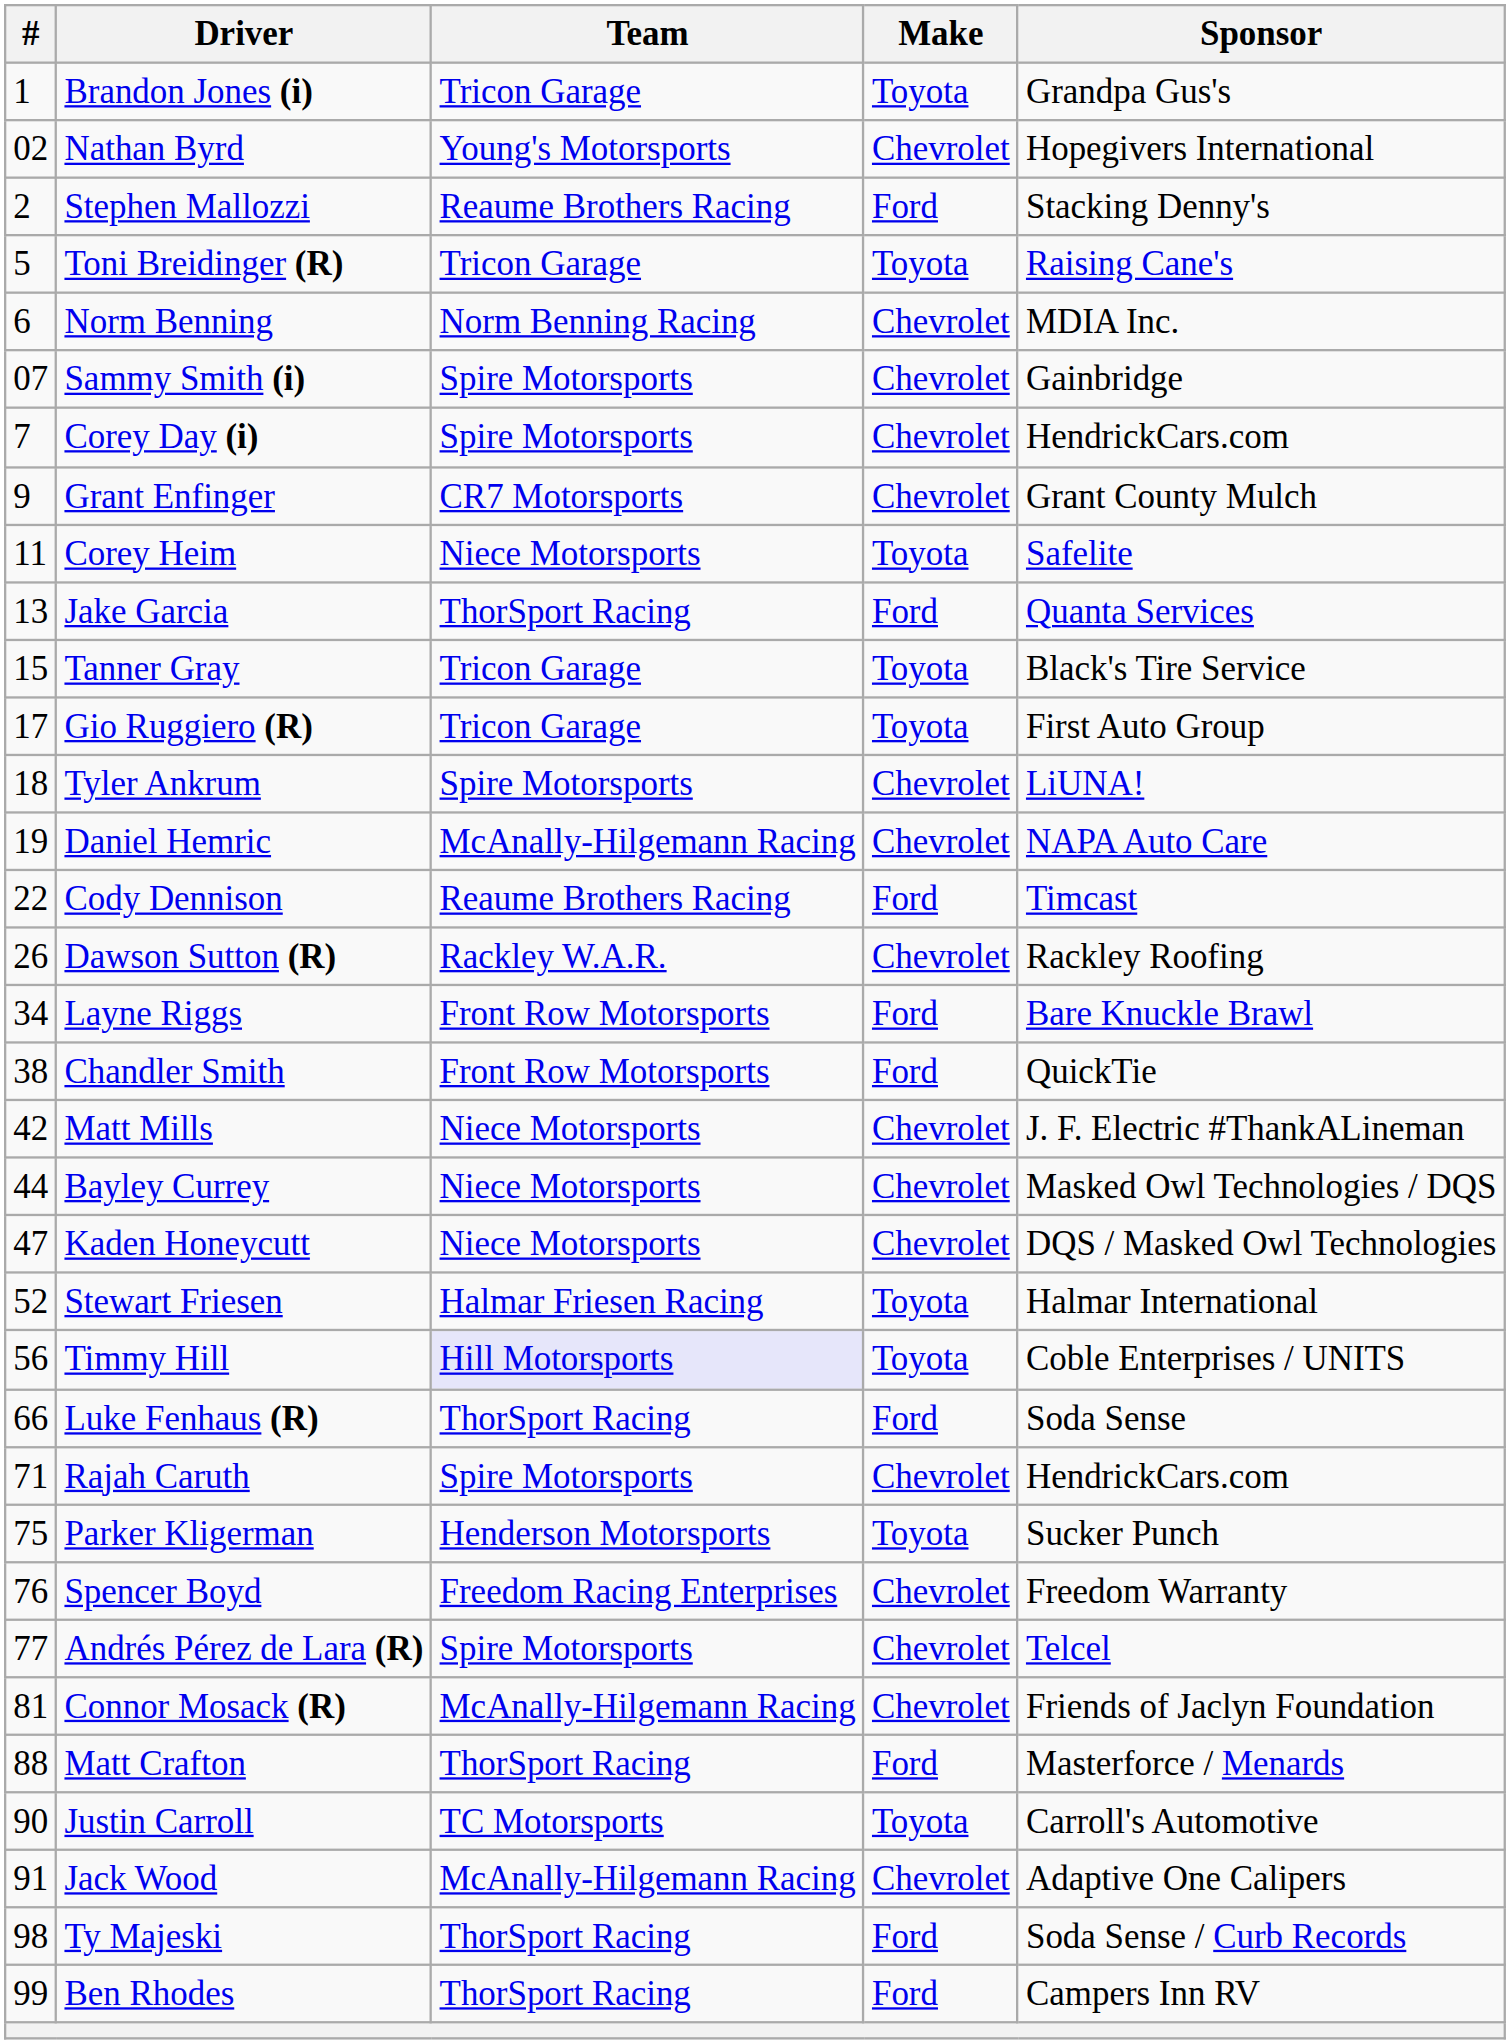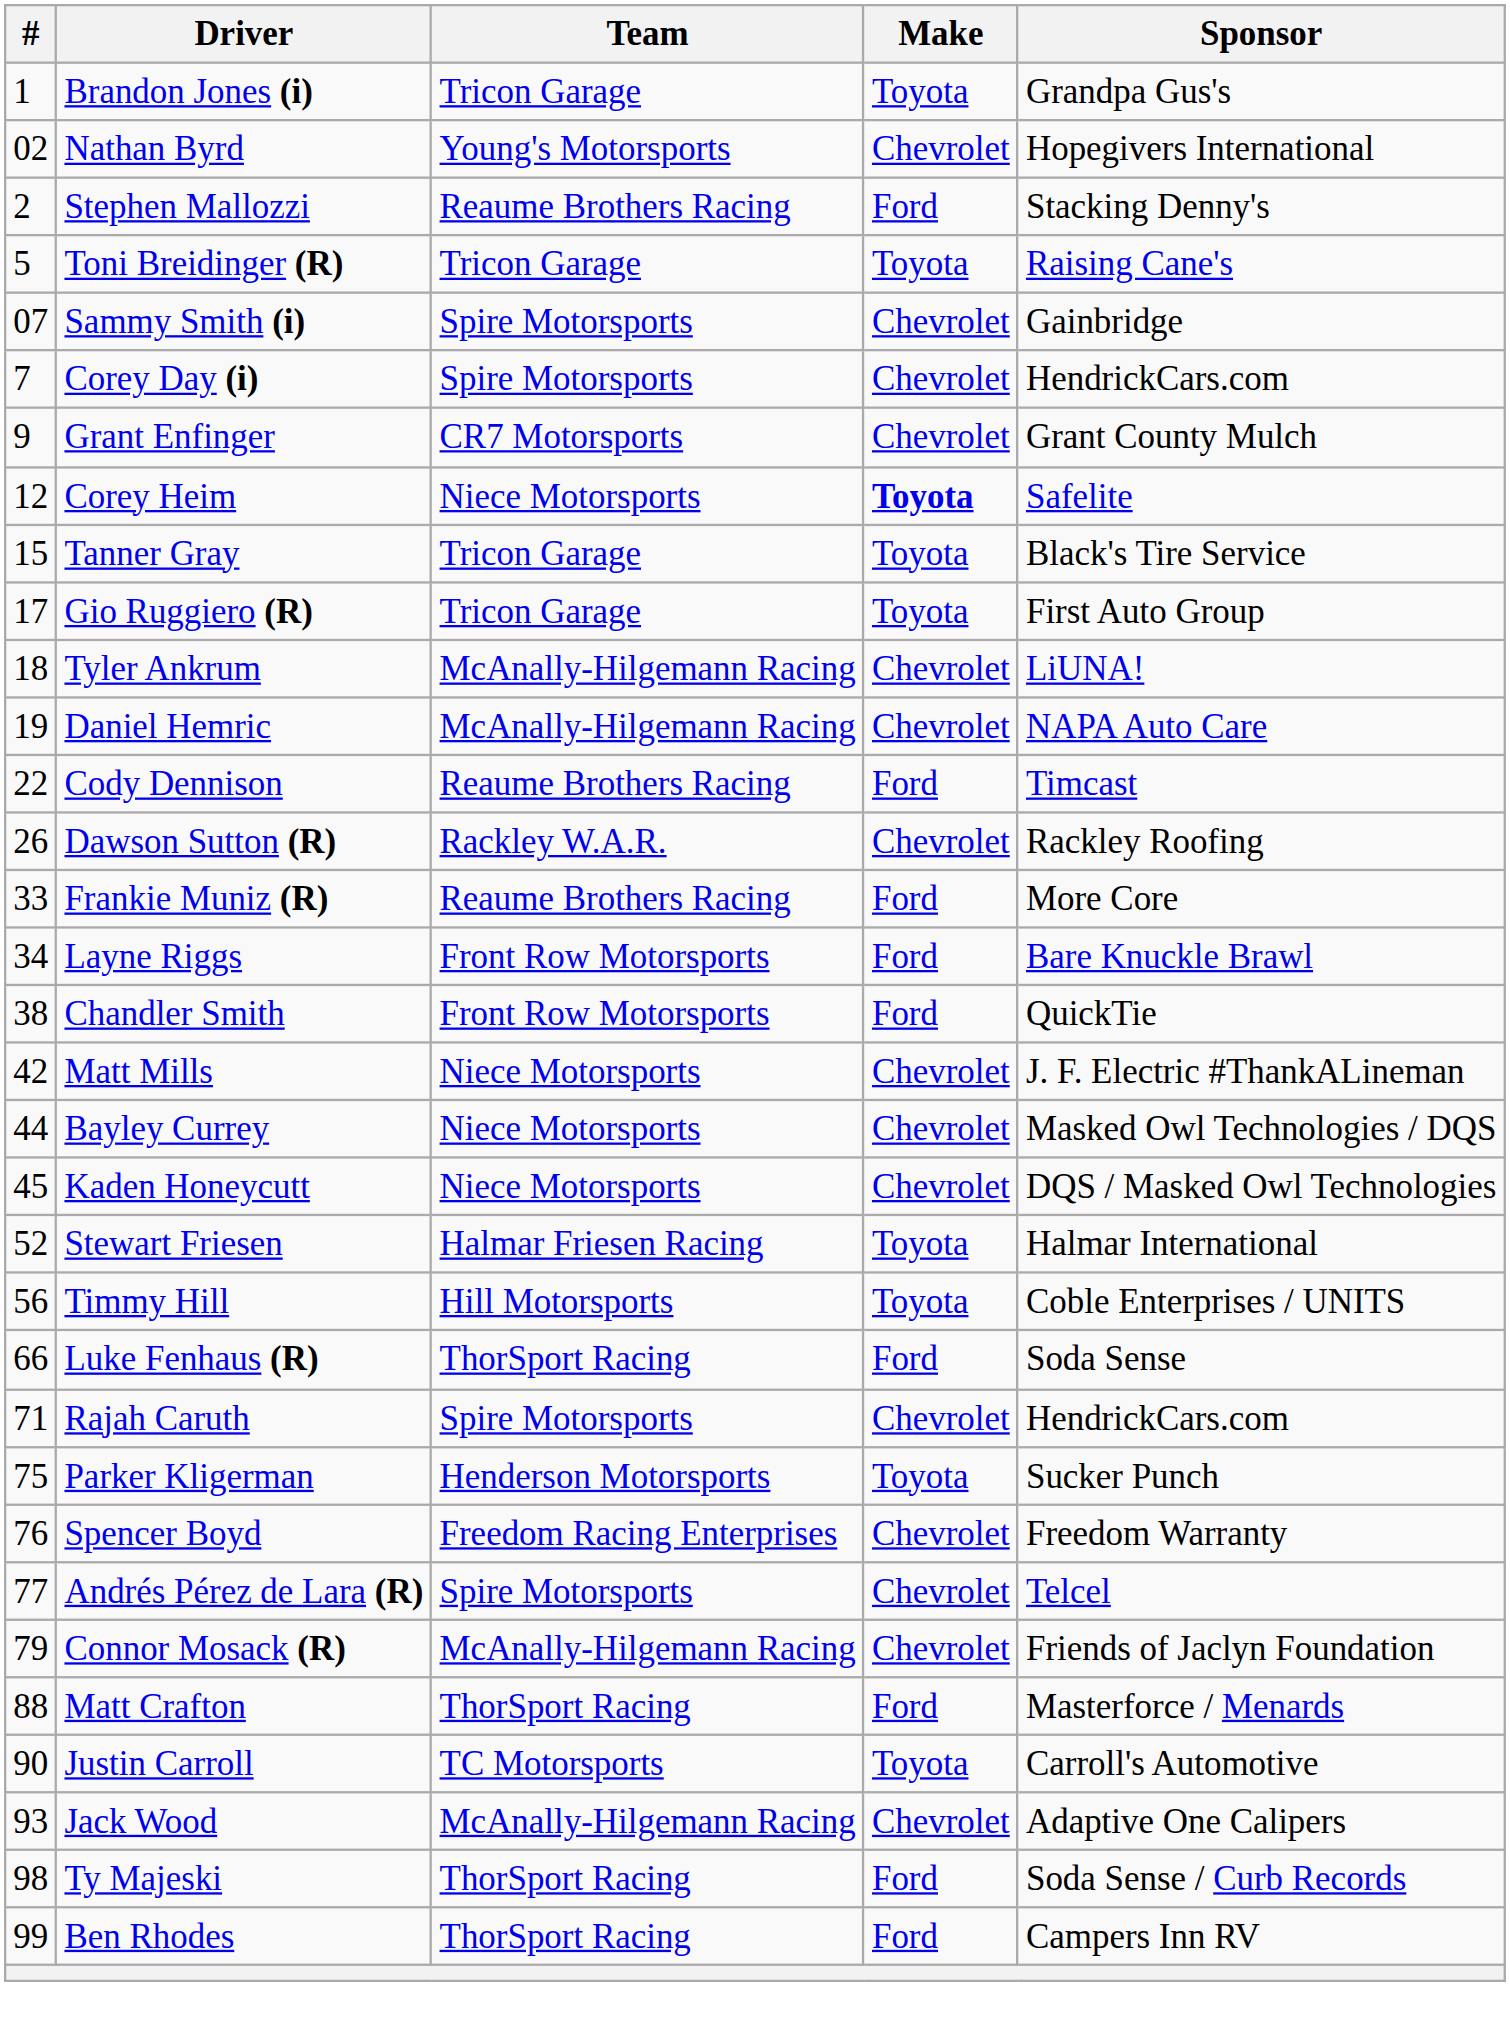 <table class="wikitable" style="font-size: 95%;">
 <tr>
 <th>#</th>
 <th>Driver</th>
 <th>Team</th>
 <th>Make</th>
 <th>Sponsor</th>
 </tr>
 <tr>
 <td>1</td>
 <td><a href='#'>Brandon Jones</a> <strong>(i)</strong></td>
 <td><a href='#'>Tricon Garage</a></td>
 <td><a href='#'>Toyota</a></td>
 <td>Grandpa Gus's</td>
 </tr>
 <tr>
 <td>02</td>
 <td><a href='#'>Nathan Byrd</a></td>
 <td><a href='#'>Young's Motorsports</a></td>
 <td><a href='#'>Chevrolet</a></td>
 <td>Hopegivers International</td>
 </tr>
 <tr>
 <td>2</td>
 <td><a href='#'>Stephen Mallozzi</a></td>
 <td><a href='#'>Reaume Brothers Racing</a></td>
 <td><a href='#'>Ford</a></td>
 <td>Stacking Denny's</td>
 </tr>
 <tr>
 <td>5</td>
 <td><a href='#'>Toni Breidinger</a> <strong>(R)</strong></td>
 <td><a href='#'>Tricon Garage</a></td>
 <td><a href='#'>Toyota</a></td>
 <td><a href='#'>Raising Cane's</a></td>
 </tr>
 <tr>
-<td>6</td>
-<td><a href='#'>Norm Benning</a></td>
-<td><a href='#'>Norm Benning Racing</a></td>
-<td><a href='#'>Chevrolet</a></td>
-<td>MDIA Inc.</td>
-</tr>
-<tr>
 <td>07</td>
 <td><a href='#'>Sammy Smith</a> <strong>(i)</strong></td>
 <td><a href='#'>Spire Motorsports</a></td>
 <td><a href='#'>Chevrolet</a></td>
 <td>Gainbridge</td>
 </tr>
 <tr>
 <td>7</td>
 <td><a href='#'>Corey Day</a> <strong>(i)</strong></td>
 <td><a href='#'>Spire Motorsports</a></td>
 <td><a href='#'>Chevrolet</a></td>
 <td>HendrickCars.com</td>
 </tr>
 <tr>
 <td>9</td>
 <td><a href='#'>Grant Enfinger</a></td>
 <td><a href='#'>CR7 Motorsports</a></td>
 <td><a href='#'>Chevrolet</a></td>
 <td>Grant County Mulch</td>
 </tr>
 <tr>
-<td>11</td>
+<td>12</td>
 <td><a href='#'>Corey Heim</a></td>
 <td><a href='#'>Niece Motorsports</a></td>
-<td><a href='#'>Toyota</a></td>
+<td><strong><a href='#'>Toyota</a></strong></td>
 <td><a href='#'>Safelite</a></td>
-</tr>
-<tr>
-<td>13</td>
-<td><a href='#'>Jake Garcia</a></td>
-<td><a href='#'>ThorSport Racing</a></td>
-<td><a href='#'>Ford</a></td>
-<td><a href='#'>Quanta Services</a></td>
 </tr>
 <tr>
 <td>15</td>
 <td><a href='#'>Tanner Gray</a></td>
 <td><a href='#'>Tricon Garage</a></td>
 <td><a href='#'>Toyota</a></td>
 <td>Black's Tire Service</td>
 </tr>
 <tr>
 <td>17</td>
 <td><a href='#'>Gio Ruggiero</a> <strong>(R)</strong></td>
 <td><a href='#'>Tricon Garage</a></td>
 <td><a href='#'>Toyota</a></td>
 <td>First Auto Group</td>
 </tr>
 <tr>
 <td>18</td>
 <td><a href='#'>Tyler Ankrum</a></td>
-<td><a href='#'>Spire Motorsports</a></td>
+<td><a href='#'>McAnally-Hilgemann Racing</a></td>
 <td><a href='#'>Chevrolet</a></td>
 <td><a href='#'>LiUNA!</a></td>
 </tr>
 <tr>
 <td>19</td>
 <td><a href='#'>Daniel Hemric</a></td>
 <td><a href='#'>McAnally-Hilgemann Racing</a></td>
 <td><a href='#'>Chevrolet</a></td>
 <td><a href='#'>NAPA Auto Care</a></td>
 </tr>
 <tr>
 <td>22</td>
 <td><a href='#'>Cody Dennison</a></td>
 <td><a href='#'>Reaume Brothers Racing</a></td>
 <td><a href='#'>Ford</a></td>
 <td><a href='#'>Timcast</a></td>
 </tr>
 <tr>
 <td>26</td>
 <td><a href='#'>Dawson Sutton</a> <strong>(R)</strong></td>
 <td><a href='#'>Rackley W.A.R.</a></td>
 <td><a href='#'>Chevrolet</a></td>
 <td>Rackley Roofing</td>
+</tr>
+<tr>
+<td>33</td>
+<td><a href='#'>Frankie Muniz</a> <strong>(R)</strong></td>
+<td><a href='#'>Reaume Brothers Racing</a></td>
+<td><a href='#'>Ford</a></td>
+<td>More Core</td>
 </tr>
 <tr>
 <td>34</td>
 <td><a href='#'>Layne Riggs</a></td>
 <td><a href='#'>Front Row Motorsports</a></td>
 <td><a href='#'>Ford</a></td>
 <td><a href='#'>Bare Knuckle Brawl</a></td>
 </tr>
 <tr>
 <td>38</td>
 <td><a href='#'>Chandler Smith</a></td>
 <td><a href='#'>Front Row Motorsports</a></td>
 <td><a href='#'>Ford</a></td>
 <td>QuickTie</td>
 </tr>
 <tr>
 <td>42</td>
 <td><a href='#'>Matt Mills</a></td>
 <td><a href='#'>Niece Motorsports</a></td>
 <td><a href='#'>Chevrolet</a></td>
 <td>J. F. Electric #ThankALineman</td>
 </tr>
 <tr>
 <td>44</td>
 <td><a href='#'>Bayley Currey</a></td>
 <td><a href='#'>Niece Motorsports</a></td>
 <td><a href='#'>Chevrolet</a></td>
 <td>Masked Owl Technologies / DQS</td>
 </tr>
 <tr>
-<td>47</td>
+<td>45</td>
 <td><a href='#'>Kaden Honeycutt</a></td>
 <td><a href='#'>Niece Motorsports</a></td>
 <td><a href='#'>Chevrolet</a></td>
 <td>DQS / Masked Owl Technologies</td>
 </tr>
 <tr>
 <td>52</td>
 <td><a href='#'>Stewart Friesen</a></td>
 <td><a href='#'>Halmar Friesen Racing</a></td>
 <td><a href='#'>Toyota</a></td>
 <td>Halmar International</td>
 </tr>
 <tr>
 <td>56</td>
 <td><a href='#'>Timmy Hill</a></td>
-<td style="background: lavender;"><a href='#'>Hill Motorsports</a></td>
+<td><a href='#'>Hill Motorsports</a></td>
 <td><a href='#'>Toyota</a></td>
 <td>Coble Enterprises / UNITS</td>
 </tr>
 <tr>
 <td>66</td>
 <td><a href='#'>Luke Fenhaus</a> <strong>(R)</strong></td>
 <td><a href='#'>ThorSport Racing</a></td>
 <td><a href='#'>Ford</a></td>
 <td>Soda Sense</td>
 </tr>
 <tr>
 <td>71</td>
 <td><a href='#'>Rajah Caruth</a></td>
 <td><a href='#'>Spire Motorsports</a></td>
 <td><a href='#'>Chevrolet</a></td>
 <td>HendrickCars.com</td>
 </tr>
 <tr>
 <td>75</td>
 <td><a href='#'>Parker Kligerman</a></td>
 <td><a href='#'>Henderson Motorsports</a></td>
 <td><a href='#'>Toyota</a></td>
 <td>Sucker Punch</td>
 </tr>
 <tr>
 <td>76</td>
 <td><a href='#'>Spencer Boyd</a></td>
 <td nowrap=""><a href='#'>Freedom Racing Enterprises</a></td>
 <td><a href='#'>Chevrolet</a></td>
 <td>Freedom Warranty</td>
 </tr>
 <tr>
 <td>77</td>
 <td nowrap=""><a href='#'>Andrés Pérez de Lara</a> <strong>(R)</strong></td>
 <td><a href='#'>Spire Motorsports</a></td>
 <td><a href='#'>Chevrolet</a></td>
 <td><a href='#'>Telcel</a></td>
 </tr>
 <tr>
-<td>81</td>
+<td>79</td>
 <td><a href='#'>Connor Mosack</a> <strong>(R)</strong></td>
 <td><a href='#'>McAnally-Hilgemann Racing</a></td>
 <td><a href='#'>Chevrolet</a></td>
 <td nowrap="">Friends of Jaclyn Foundation</td>
 </tr>
 <tr>
 <td>88</td>
 <td><a href='#'>Matt Crafton</a></td>
 <td><a href='#'>ThorSport Racing</a></td>
 <td><a href='#'>Ford</a></td>
 <td>Masterforce / <a href='#'>Menards</a></td>
 </tr>
 <tr>
 <td>90</td>
 <td><a href='#'>Justin Carroll</a></td>
 <td><a href='#'>TC Motorsports</a></td>
 <td><a href='#'>Toyota</a></td>
 <td>Carroll's Automotive</td>
 </tr>
 <tr>
-<td>91</td>
+<td>93</td>
 <td><a href='#'>Jack Wood</a></td>
 <td><a href='#'>McAnally-Hilgemann Racing</a></td>
 <td><a href='#'>Chevrolet</a></td>
 <td>Adaptive One Calipers</td>
 </tr>
 <tr>
 <td>98</td>
 <td><a href='#'>Ty Majeski</a></td>
 <td><a href='#'>ThorSport Racing</a></td>
 <td><a href='#'>Ford</a></td>
 <td>Soda Sense / <a href='#'>Curb Records</a></td>
 </tr>
 <tr>
 <td>99</td>
 <td><a href='#'>Ben Rhodes</a></td>
 <td><a href='#'>ThorSport Racing</a></td>
 <td><a href='#'>Ford</a></td>
 <td>Campers Inn RV</td>
 </tr>
 <tr>
 <th colspan="5"></th>
 </tr>
 </table>
